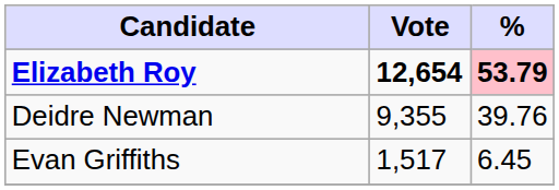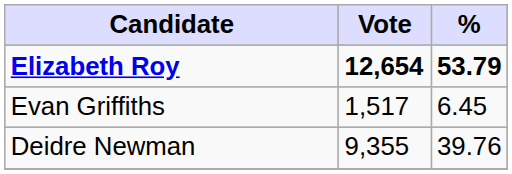 <table class="wikitable">
 <tr>
 <th style="background:#ddf; width:200px;">Candidate</th>
 <th style="background:#ddf; width:50px;">Vote</th>
 <th style="background:#ddf; width:30px;">%</th>
 </tr>
 <tr>
 <td><strong><a href='#'>Elizabeth Roy</a></strong></td>
 <td><strong>12,654</strong></td>
-<td style="background: pink;"><strong>53.79</strong></td>
+<td><strong>53.79</strong></td>
+</tr>
+<tr>
+<td>Evan Griffiths</td>
+<td>1,517</td>
+<td>6.45</td>
 </tr>
 <tr>
 <td>Deidre Newman</td>
 <td>9,355</td>
 <td>39.76</td>
 </tr>
 <tr>
-<td>Evan Griffiths</td>
-<td>1,517</td>
-<td>6.45</td>
-</tr>
-<tr>
 </tr>
 </table>
